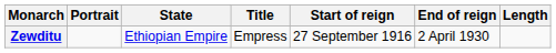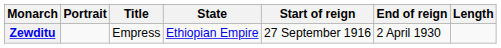 <table class="wikitable">
 <tr>
 <th>Monarch</th>
 <th>Portrait</th>
+<th>Title</th>
 <th>State</th>
-<th>Title</th>
 <th>Start of reign</th>
 <th>End of reign</th>
 <th>Length</th>
 </tr>
 <tr>
 <th><a href='#'>Zewditu</a></th>
 <td></td>
+<td>Empress</td>
 <td><a href='#'>Ethiopian Empire</a></td>
-<td>Empress</td>
 <td>27 September 1916</td>
 <td>2 April 1930</td>
 <td></td>
 </tr>
 </table>
